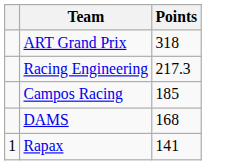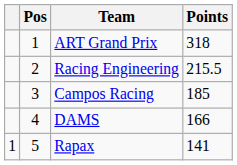 <table class="wikitable" style="font-size:85%;">
 <tr>
 <th></th>
+<th>Pos</th>
 <th>Team</th>
 <th>Points</th>
 </tr>
 <tr>
 <td></td>
+<td align="center">1</td>
 <td> <a href='#'>ART Grand Prix</a></td>
 <td>318</td>
 </tr>
 <tr>
 <td></td>
+<td align="center">2</td>
 <td> <a href='#'>Racing Engineering</a></td>
-<td>217.3</td>
+<td>215.5</td>
 </tr>
 <tr>
 <td></td>
+<td align="center">3</td>
 <td> <a href='#'>Campos Racing</a></td>
 <td>185</td>
 </tr>
 <tr>
 <td></td>
+<td align="center">4</td>
 <td> <a href='#'>DAMS</a></td>
-<td>168</td>
+<td>166</td>
 </tr>
 <tr>
 <td> 1</td>
+<td align="center">5</td>
 <td> <a href='#'>Rapax</a></td>
 <td>141</td>
 </tr>
 </table>
